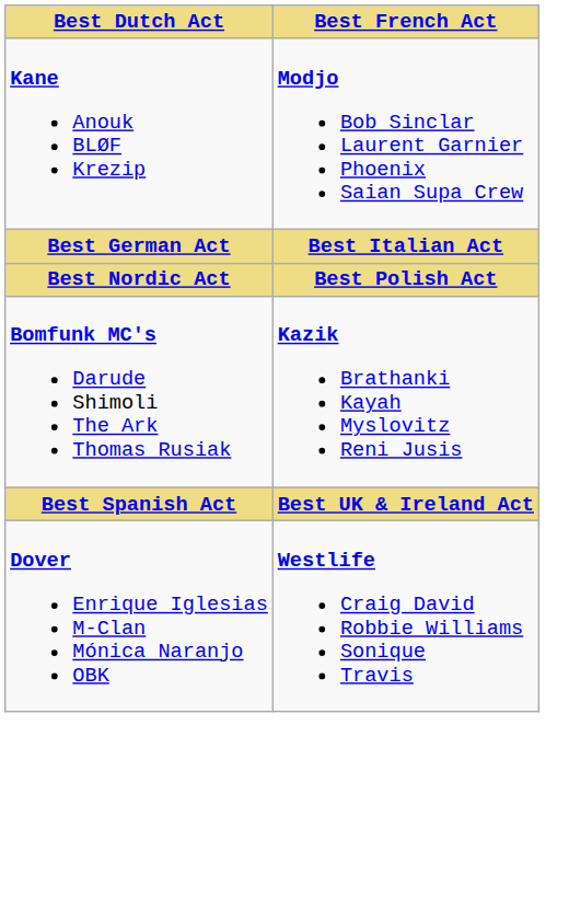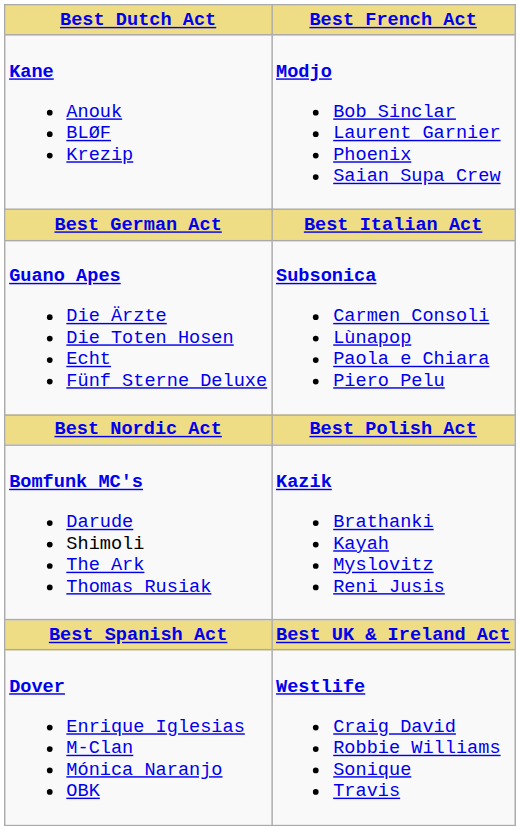 <table class=wikitable style="width=100%">
 <tr>
 <th style="background:#EEDD85; width=50%"><a href='#'>Best Dutch Act</a></th>
 <th style="background:#EEDD85; width=50%"><a href='#'>Best French Act</a></th>
 </tr>
 <tr>
 <td valign="top"><br><strong><a href='#'>Kane</a></strong><ul><li><a href='#'>Anouk</a></li><li><a href='#'>BLØF</a></li><li><a href='#'>Krezip</a></li></ul></td>
 <td valign="top"><br><strong><a href='#'>Modjo</a></strong><ul><li><a href='#'>Bob Sinclar</a></li><li><a href='#'>Laurent Garnier</a></li><li><a href='#'>Phoenix</a></li><li><a href='#'>Saian Supa Crew</a></li></ul></td>
 </tr>
 <tr>
 <th style="background:#EEDD85; width=50%"><a href='#'>Best German Act</a></th>
 <th style="background:#EEDD85; width=50%"><a href='#'>Best Italian Act</a></th>
+</tr>
+<tr>
+<td valign="top"><br><strong><a href='#'>Guano Apes</a></strong><ul><li><a href='#'>Die Ärzte</a></li><li><a href='#'>Die Toten Hosen</a></li><li><a href='#'>Echt</a></li><li><a href='#'>Fünf Sterne Deluxe</a></li></ul></td>
+<td valign="top"><br><strong><a href='#'>Subsonica</a></strong><ul><li><a href='#'>Carmen Consoli</a></li><li><a href='#'>Lùnapop</a></li><li><a href='#'>Paola e Chiara</a></li><li><a href='#'>Piero Pelu</a></li></ul></td>
 </tr>
 <tr>
 <th style="background:#EEDD85; width=50%"><a href='#'>Best Nordic Act</a></th>
 <th style="background:#EEDD85; width=50%"><a href='#'>Best Polish Act</a></th>
 </tr>
 <tr>
 <td valign="top"><br><strong><a href='#'>Bomfunk MC's</a></strong><ul><li><a href='#'>Darude</a></li><li>Shimoli</li><li><a href='#'>The Ark</a></li><li><a href='#'>Thomas Rusiak</a></li></ul></td>
 <td valign="top"><br><strong><a href='#'>Kazik</a></strong><ul><li><a href='#'>Brathanki</a></li><li><a href='#'>Kayah</a></li><li><a href='#'>Myslovitz</a></li><li><a href='#'>Reni Jusis</a></li></ul></td>
 </tr>
 <tr>
 <th style="background:#EEDD85; width=50%"><a href='#'>Best Spanish Act</a></th>
 <th style="background:#EEDD85; width=50%"><a href='#'>Best UK & Ireland Act</a></th>
 </tr>
 <tr>
 <td valign="top"><br><strong><a href='#'>Dover</a></strong><ul><li><a href='#'>Enrique Iglesias</a></li><li><a href='#'>M-Clan</a></li><li><a href='#'>Mónica Naranjo</a></li><li><a href='#'>OBK</a></li></ul></td>
 <td valign="top"><br><strong><a href='#'>Westlife</a></strong><ul><li><a href='#'>Craig David</a></li><li><a href='#'>Robbie Williams</a></li><li><a href='#'>Sonique</a></li><li><a href='#'>Travis</a></li></ul></td>
 </tr>
 </table>
